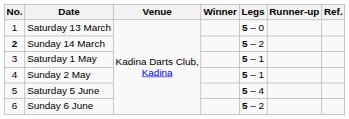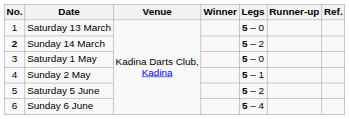 <table class="wikitable">
 <tr>
 <th>No.</th>
 <th>Date</th>
 <th>Venue</th>
 <th>Winner</th>
 <th>Legs</th>
 <th>Runner-up</th>
 <th>Ref.</th>
 </tr>
 <tr>
 <td align=center>1</td>
 <td align=left>Saturday 13 March</td>
 <td align="center" rowspan="8">Kadina Darts Club,<br>  <a href='#'>Kadina</a></td>
 <td align="right"></td>
 <td align="center"><strong>5</strong> – 0</td>
 <td></td>
 <td align="center"></td>
 </tr>
 <tr>
 <td align=center><strong>2</strong></td>
 <td align=left>Sunday 14 March</td>
 <td align="right"></td>
 <td align="center"><strong>5</strong> – 2</td>
 <td></td>
 <td align="center"></td>
 </tr>
 <tr>
 <td align=center>3</td>
 <td align=left>Saturday 1 May</td>
 <td align="right"></td>
-<td align="center"><strong>5</strong> – 1</td>
+<td align="center"><strong>5</strong> – 0</td>
 <td></td>
 <td align="center"></td>
 </tr>
 <tr>
 <td align=center>4</td>
 <td align=left>Sunday 2 May</td>
 <td align="right"></td>
 <td align="center"><strong>5</strong> – 1</td>
 <td></td>
 <td align="center"></td>
 </tr>
 <tr>
 <td align=center>5</td>
 <td align=left>Saturday 5 June</td>
 <td align="right"></td>
-<td align="center"><strong>5</strong> – 4</td>
+<td align="center"><strong>5</strong> – 2</td>
 <td></td>
 <td align="center"></td>
 </tr>
 <tr>
 <td align=center>6</td>
 <td align=left>Sunday 6 June</td>
 <td align="right"></td>
-<td align="center"><strong>5</strong> – 2</td>
+<td align="center"><strong>5</strong> – 4</td>
 <td></td>
 <td align="center"></td>
 </tr>
 </table>
